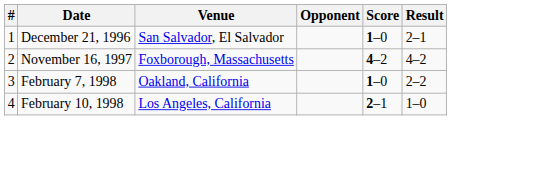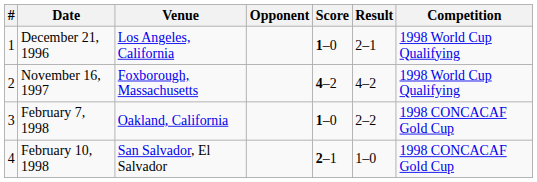 <table class="wikitable collapsible expanded">
 <tr>
 <th>#</th>
 <th>Date</th>
 <th>Venue</th>
 <th>Opponent</th>
 <th>Score</th>
 <th>Result</th>
+<th>Competition</th>
 </tr>
 <tr>
 <td>1</td>
 <td>December 21, 1996</td>
-<td><a href='#'>San Salvador</a>, El Salvador</td>
+<td><a href='#'>Los Angeles, California</a></td>
 <td></td>
 <td><strong>1</strong>–0</td>
 <td>2–1</td>
+<td><a href='#'>1998 World Cup Qualifying</a></td>
 </tr>
 <tr>
 <td>2</td>
 <td>November 16, 1997</td>
 <td><a href='#'>Foxborough, Massachusetts</a></td>
 <td></td>
 <td><strong>4</strong>–2</td>
 <td>4–2</td>
+<td><a href='#'>1998 World Cup Qualifying</a></td>
 </tr>
 <tr>
 <td>3</td>
 <td>February 7, 1998</td>
 <td><a href='#'>Oakland, California</a></td>
 <td></td>
 <td><strong>1</strong>–0</td>
 <td>2–2</td>
+<td><a href='#'>1998 CONCACAF Gold Cup</a></td>
 </tr>
 <tr>
 <td>4</td>
 <td>February 10, 1998</td>
-<td><a href='#'>Los Angeles, California</a></td>
+<td><a href='#'>San Salvador</a>, El Salvador</td>
 <td></td>
 <td><strong>2</strong>–1</td>
 <td>1–0</td>
+<td><a href='#'>1998 CONCACAF Gold Cup</a></td>
 </tr>
 </table>
